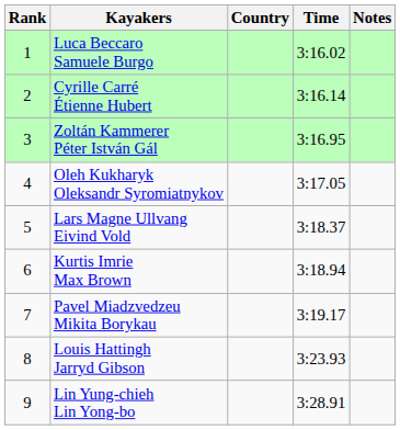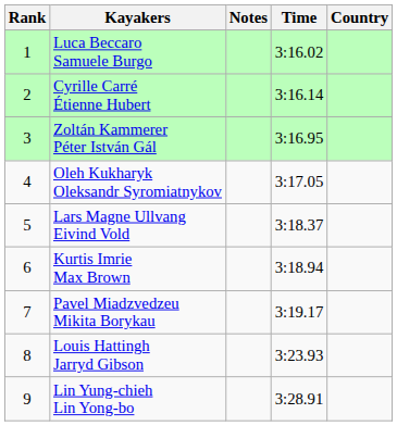 <table class="wikitable" style="text-align:center">
 <tr>
 <th>Rank</th>
 <th>Kayakers</th>
+<th>Notes</th>
+<th>Time</th>
 <th>Country</th>
-<th>Time</th>
-<th>Notes</th>
 </tr>
 <tr bgcolor=bbffbb>
 <td>1</td>
 <td align="left"><a href='#'>Luca Beccaro</a><br><a href='#'>Samuele Burgo</a></td>
+<td></td>
+<td>3:16.02</td>
 <td align="left"></td>
-<td>3:16.02</td>
-<td></td>
 </tr>
 <tr bgcolor=bbffbb>
 <td>2</td>
 <td align="left"><a href='#'>Cyrille Carré</a><br><a href='#'>Étienne Hubert</a></td>
+<td></td>
+<td>3:16.14</td>
 <td align="left"></td>
-<td>3:16.14</td>
-<td></td>
 </tr>
 <tr bgcolor=bbffbb>
 <td>3</td>
 <td align="left"><a href='#'>Zoltán Kammerer</a><br><a href='#'>Péter István Gál</a></td>
+<td></td>
+<td>3:16.95</td>
 <td align="left"></td>
-<td>3:16.95</td>
-<td></td>
 </tr>
 <tr>
 <td>4</td>
 <td align="left"><a href='#'>Oleh Kukharyk</a><br><a href='#'>Oleksandr Syromiatnykov</a></td>
+<td></td>
+<td>3:17.05</td>
 <td align="left"></td>
-<td>3:17.05</td>
-<td></td>
 </tr>
 <tr>
 <td>5</td>
 <td align="left"><a href='#'>Lars Magne Ullvang</a><br><a href='#'>Eivind Vold</a></td>
+<td></td>
+<td>3:18.37</td>
 <td align="left"></td>
-<td>3:18.37</td>
-<td></td>
 </tr>
 <tr>
 <td>6</td>
 <td align="left"><a href='#'>Kurtis Imrie</a><br><a href='#'>Max Brown</a></td>
+<td></td>
+<td>3:18.94</td>
 <td align="left"></td>
-<td>3:18.94</td>
-<td></td>
 </tr>
 <tr>
 <td>7</td>
 <td align="left"><a href='#'>Pavel Miadzvedzeu</a><br><a href='#'>Mikita Borykau</a></td>
+<td></td>
+<td>3:19.17</td>
 <td align="left"></td>
-<td>3:19.17</td>
-<td></td>
 </tr>
 <tr>
 <td>8</td>
 <td align="left"><a href='#'>Louis Hattingh</a><br><a href='#'>Jarryd Gibson</a></td>
+<td></td>
+<td>3:23.93</td>
 <td align="left"></td>
-<td>3:23.93</td>
-<td></td>
 </tr>
 <tr>
 <td>9</td>
 <td align="left"><a href='#'>Lin Yung-chieh</a><br><a href='#'>Lin Yong-bo</a></td>
+<td></td>
+<td>3:28.91</td>
 <td align="left"></td>
-<td>3:28.91</td>
-<td></td>
 </tr>
 </table>
